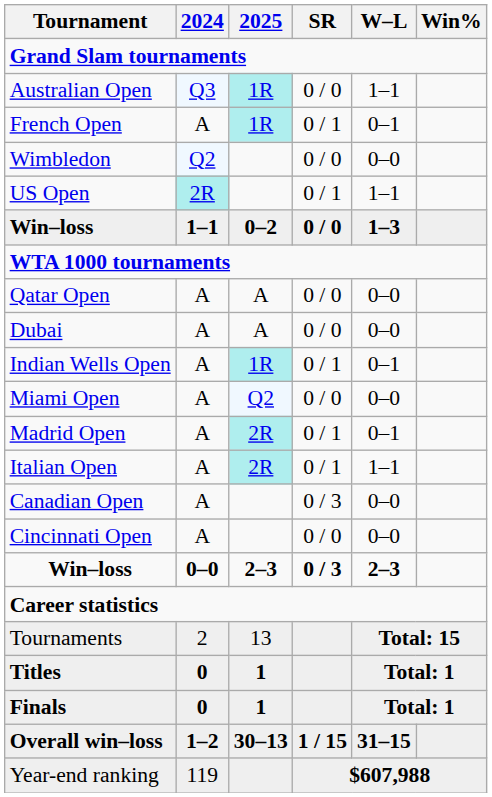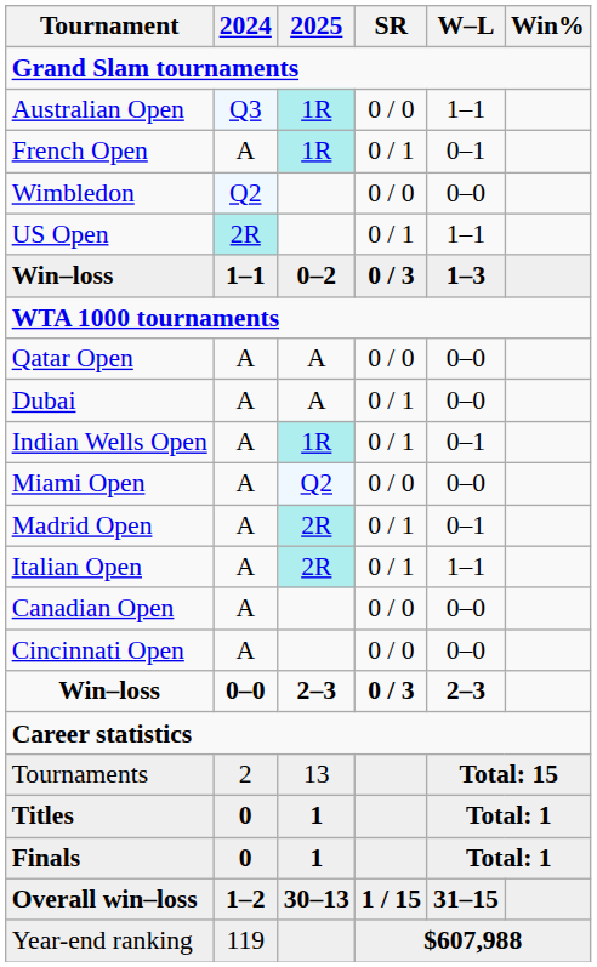 <table class="wikitable" style="text-align:center">
 <tr>
 <th>Tournament</th>
 <th><a href='#'>2024</a></th>
 <th><a href='#'>2025</a></th>
 <th>SR</th>
 <th>W–L</th>
 <th>Win%</th>
 </tr>
 <tr>
 <td colspan="6" align="left"><strong><a href='#'>Grand Slam tournaments</a></strong></td>
 </tr>
 <tr>
 <td align="left"><a href='#'>Australian Open</a></td>
 <td bgcolor="f0f8ff"><a href='#'>Q3</a></td>
 <td style="background:#afeeee"><a href='#'>1R</a></td>
 <td>0 / 0</td>
 <td>1–1</td>
 <td></td>
 </tr>
 <tr>
 <td align="left"><a href='#'>French Open</a></td>
 <td>A</td>
 <td style="background:#afeeee"><a href='#'>1R</a></td>
 <td>0 / 1</td>
 <td>0–1</td>
 <td></td>
 </tr>
 <tr>
 <td align="left"><a href='#'>Wimbledon</a></td>
 <td bgcolor="f0f8ff"><a href='#'>Q2</a></td>
 <td></td>
 <td>0 / 0</td>
 <td>0–0</td>
 <td></td>
 </tr>
 <tr>
 <td align="left"><a href='#'>US Open</a></td>
 <td style="background:#afeeee"><a href='#'>2R</a></td>
 <td></td>
 <td>0 / 1</td>
 <td>1–1</td>
 <td></td>
 </tr>
 <tr style="background:#efefef;font-weight:bold">
 <td align="left">Win–loss</td>
 <td>1–1</td>
 <td>0–2</td>
-<td>0 / 0</td>
+<td>0 / 3</td>
 <td>1–3</td>
 <td></td>
 </tr>
 <tr>
 <td colspan="6" align="left"><strong><a href='#'>WTA 1000 tournaments</a></strong></td>
 </tr>
 <tr>
 <td align="left"><a href='#'>Qatar Open</a></td>
 <td>A</td>
 <td>A</td>
 <td>0 / 0</td>
 <td>0–0</td>
 <td></td>
 </tr>
 <tr>
 <td align="left"><a href='#'>Dubai</a></td>
 <td>A</td>
 <td>A</td>
-<td>0 / 0</td>
+<td>0 / 1</td>
 <td>0–0</td>
 <td></td>
 </tr>
 <tr>
 <td align="left"><a href='#'>Indian Wells Open</a></td>
 <td>A</td>
 <td style="background:#afeeee"><a href='#'>1R</a></td>
 <td>0 / 1</td>
 <td>0–1</td>
 <td></td>
 </tr>
 <tr>
 <td align="left"><a href='#'>Miami Open</a></td>
 <td>A</td>
 <td bgcolor="f0f8ff"><a href='#'>Q2</a></td>
 <td>0 / 0</td>
 <td>0–0</td>
 <td></td>
 </tr>
 <tr>
 <td align="left"><a href='#'>Madrid Open</a></td>
 <td>A</td>
 <td bgcolor="afeeee"><a href='#'>2R</a></td>
 <td>0 / 1</td>
 <td>0–1</td>
 <td></td>
 </tr>
 <tr>
 <td align="left"><a href='#'>Italian Open</a></td>
 <td>A</td>
 <td bgcolor="afeeee"><a href='#'>2R</a></td>
 <td>0 / 1</td>
 <td>1–1</td>
 <td></td>
 </tr>
 <tr>
 <td align="left"><a href='#'>Canadian Open</a></td>
 <td>A</td>
 <td></td>
-<td>0 / 3</td>
+<td>0 / 0</td>
 <td>0–0</td>
 <td></td>
 </tr>
 <tr>
 <td align="left"><a href='#'>Cincinnati Open</a></td>
 <td>A</td>
 <td></td>
 <td>0 / 0</td>
 <td>0–0</td>
 <td></td>
 </tr>
 <tr>
 <td><strong>Win–loss</strong></td>
 <td><strong>0–0</strong></td>
 <td><strong>2–3</strong></td>
 <td><strong>0 / 3</strong></td>
 <td><strong>2–3</strong></td>
 <td><strong></strong></td>
 </tr>
 <tr>
 <td colspan="15" align="left"><strong>Career statistics</strong></td>
 </tr>
 <tr style=background:#efefef>
 <td align=left>Tournaments</td>
 <td>2</td>
 <td>13</td>
 <td></td>
 <td colspan="3"><strong>Total: 15</strong></td>
 </tr>
 <tr style=background:#efefef;font-weight:bold>
 <td align=left>Titles</td>
 <td>0</td>
 <td>1</td>
 <td></td>
 <td colspan="3">Total: 1</td>
 </tr>
 <tr style=background:#efefef;font-weight:bold>
 <td align=left>Finals</td>
 <td>0</td>
 <td>1</td>
 <td></td>
 <td colspan="3">Total: 1</td>
 </tr>
 <tr style=background:#efefef;font-weight:bold>
 <td align=left>Overall win–loss</td>
 <td>1–2</td>
 <td>30–13</td>
 <td>1 / 15</td>
 <td>31–15</td>
 <td></td>
 </tr>
 <tr style=background:#efefef>
 <td align=left>Year-end ranking</td>
 <td>119</td>
 <td></td>
 <td colspan="3"><strong>$607,988</strong></td>
 </tr>
 </table>
